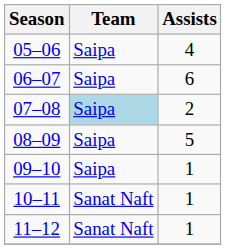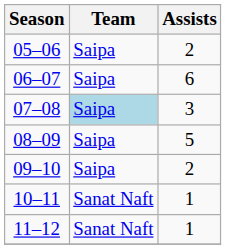 <table class="wikitable" style="text-align: center;">
 <tr>
 <th>Season</th>
 <th>Team</th>
 <th>Assists</th>
 </tr>
 <tr>
 <td><a href='#'>05–06</a></td>
 <td align="left"><a href='#'>Saipa</a></td>
-<td>4</td>
+<td>2</td>
 </tr>
 <tr>
 <td><a href='#'>06–07</a></td>
 <td align="left"><a href='#'>Saipa</a></td>
 <td>6</td>
 </tr>
 <tr>
 <td><a href='#'>07–08</a></td>
 <td align="left" style="background: lightblue;"><a href='#'>Saipa</a></td>
-<td>2</td>
+<td>3</td>
 </tr>
 <tr>
 <td><a href='#'>08–09</a></td>
 <td align="left"><a href='#'>Saipa</a></td>
 <td>5</td>
 </tr>
 <tr>
 <td><a href='#'>09–10</a></td>
 <td align="left"><a href='#'>Saipa</a></td>
-<td>1</td>
+<td>2</td>
 </tr>
 <tr>
 <td><a href='#'>10–11</a></td>
 <td align="left"><a href='#'>Sanat Naft</a></td>
 <td>1</td>
 </tr>
 <tr>
 <td><a href='#'>11–12</a></td>
 <td align="left"><a href='#'>Sanat Naft</a></td>
 <td>1</td>
 </tr>
 <tr>
 </tr>
 </table>
